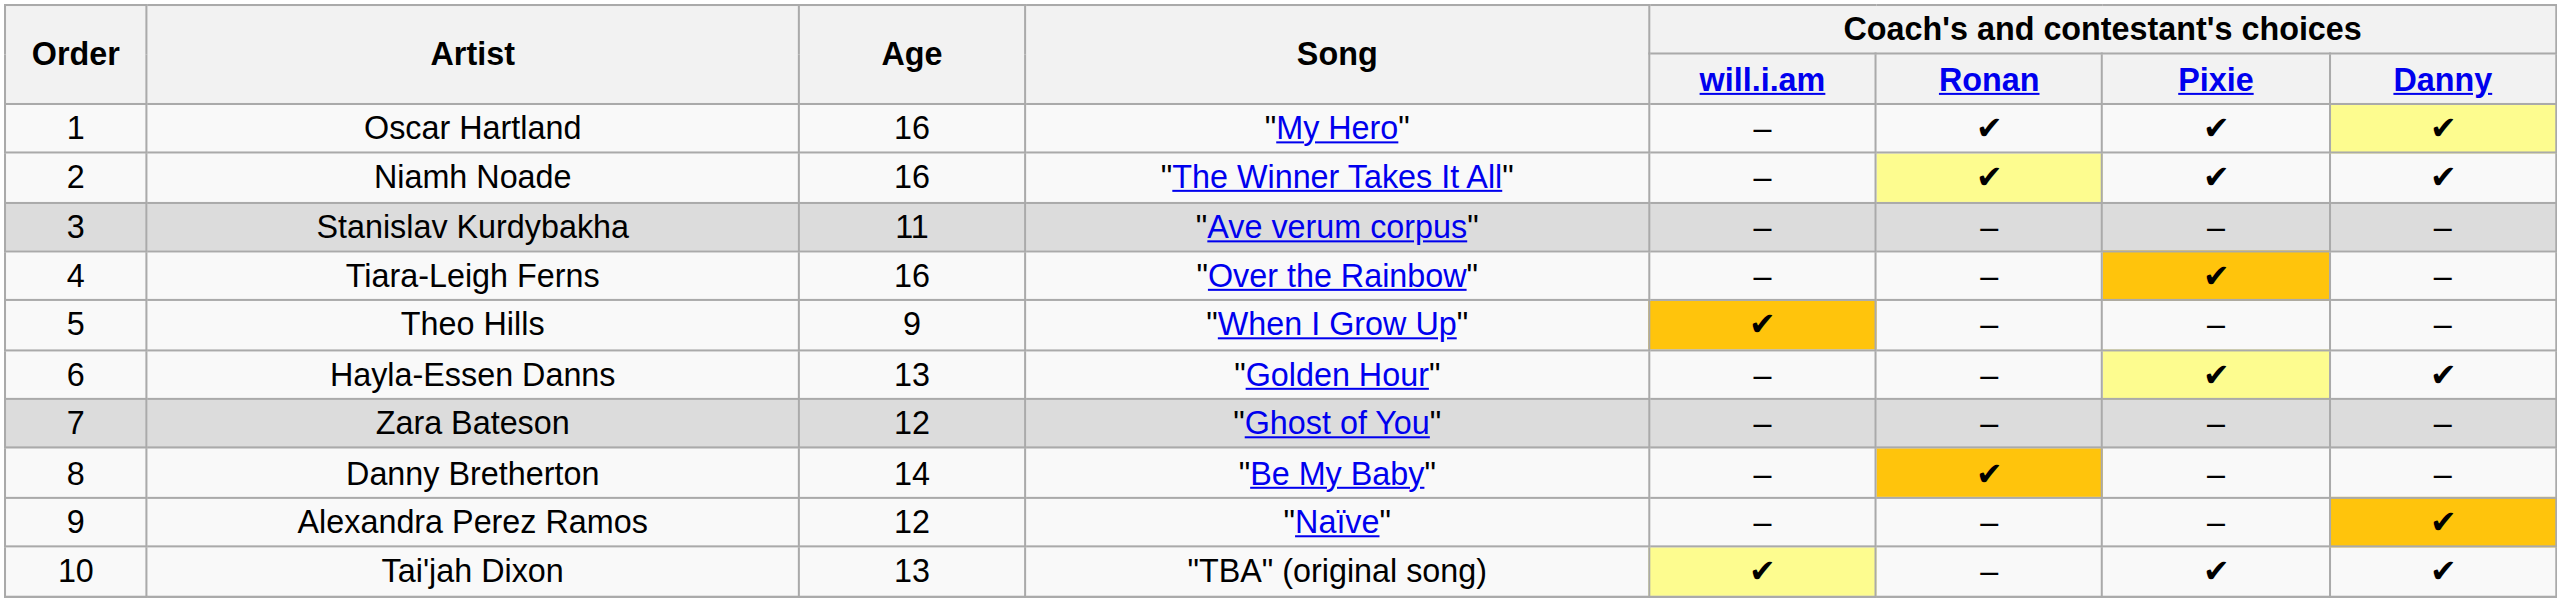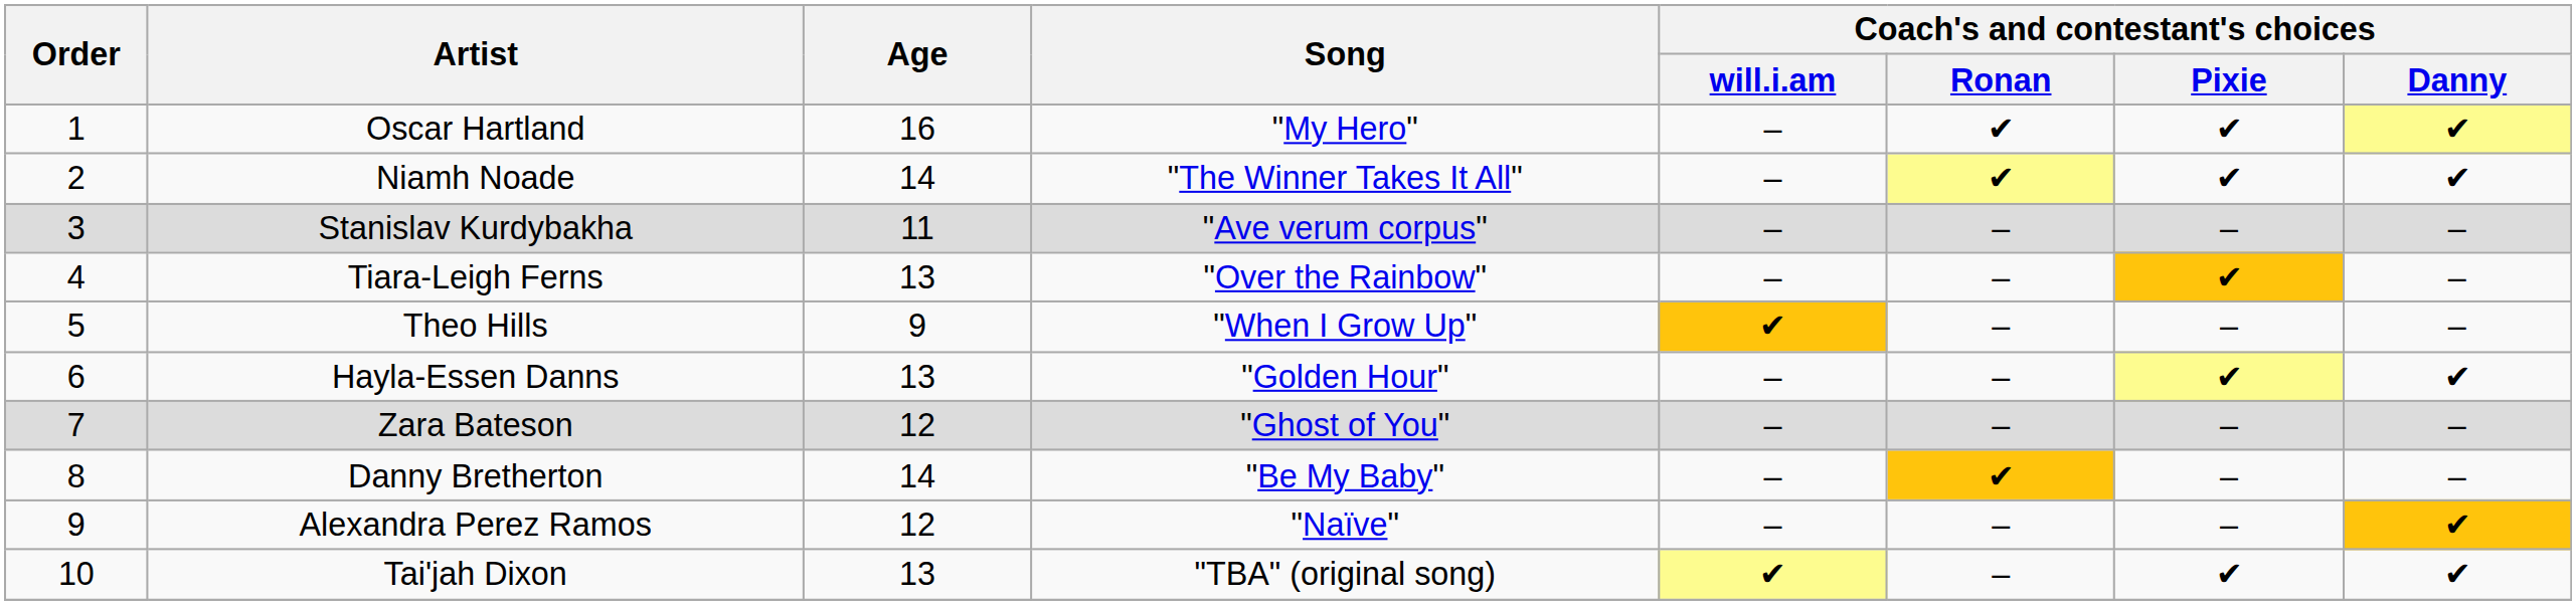 <table class="wikitable" style="text-align:center; line-height:17px; font-size:100%; width:100%;">
 <tr>
 <th width="5%" rowspan="2" scope="col">Order</th>
 <th scope="col" rowspan="2" width="23%">Artist</th>
 <th width="8%" rowspan="2" scope="col">Age</th>
 <th scope="col" rowspan="2" width="22%">Song</th>
 <th scope="col" colspan="4" width="24%">Coach's and contestant's choices</th>
 </tr>
 <tr>
 <th width="8%"><a href='#'>will.i.am</a></th>
 <th width="8%"><a href='#'>Ronan</a></th>
 <th width="8%"><a href='#'>Pixie</a></th>
 <th width="8%"><a href='#'>Danny</a></th>
 </tr>
 <tr>
 <td>1</td>
 <td>Oscar Hartland</td>
 <td>16</td>
 <td>"<a href='#'>My Hero</a>"</td>
 <td>–</td>
 <td>✔</td>
 <td>✔</td>
 <td style="background:#fdfc8f">✔</td>
 </tr>
 <tr>
 <td>2</td>
 <td>Niamh Noade</td>
-<td>16</td>
+<td>14</td>
 <td>"<a href='#'>The Winner Takes It All</a>"</td>
 <td>–</td>
 <td style="background:#fdfc8f">✔</td>
 <td>✔</td>
 <td>✔</td>
 </tr>
 <tr bgcolor="#DCDCDC">
 <td>3</td>
 <td>Stanislav Kurdybakha</td>
 <td>11</td>
 <td>"<a href='#'>Ave verum corpus</a>"</td>
 <td>–</td>
 <td>–</td>
 <td>–</td>
 <td>–</td>
 </tr>
 <tr>
 <td>4</td>
 <td>Tiara-Leigh Ferns</td>
-<td>16</td>
+<td>13</td>
 <td>"<a href='#'>Over the Rainbow</a>"</td>
 <td>–</td>
 <td>–</td>
 <td style="background:#ffc40c">✔</td>
 <td>–</td>
 </tr>
 <tr>
 <td>5</td>
 <td>Theo Hills</td>
 <td>9</td>
 <td>"<a href='#'>When I Grow Up</a>"</td>
 <td style="background:#ffc40c">✔</td>
 <td>–</td>
 <td>–</td>
 <td>–</td>
 </tr>
 <tr>
 <td>6</td>
 <td>Hayla-Essen Danns</td>
 <td>13</td>
 <td>"<a href='#'>Golden Hour</a>"</td>
 <td>–</td>
 <td>–</td>
 <td style="background:#fdfc8f">✔</td>
 <td>✔</td>
 </tr>
 <tr bgcolor="#DCDCDC">
 <td>7</td>
 <td>Zara Bateson</td>
 <td>12</td>
 <td>"<a href='#'>Ghost of You</a>"</td>
 <td>–</td>
 <td>–</td>
 <td>–</td>
 <td>–</td>
 </tr>
 <tr>
 <td>8</td>
 <td>Danny Bretherton</td>
 <td>14</td>
 <td>"<a href='#'>Be My Baby</a>"</td>
 <td>–</td>
 <td style="background:#ffc40c">✔</td>
 <td>–</td>
 <td>–</td>
 </tr>
 <tr>
 <td>9</td>
 <td>Alexandra Perez Ramos</td>
 <td>12</td>
 <td>"<a href='#'>Naïve</a>"</td>
 <td>–</td>
 <td>–</td>
 <td>–</td>
 <td style="background:#ffc40c">✔</td>
 </tr>
 <tr>
 <td>10</td>
 <td>Tai'jah Dixon</td>
 <td>13</td>
 <td>"TBA" (original song)</td>
 <td style="background:#fdfc8f">✔</td>
 <td>–</td>
 <td>✔</td>
 <td>✔</td>
 </tr>
 <tr>
 </tr>
 </table>
